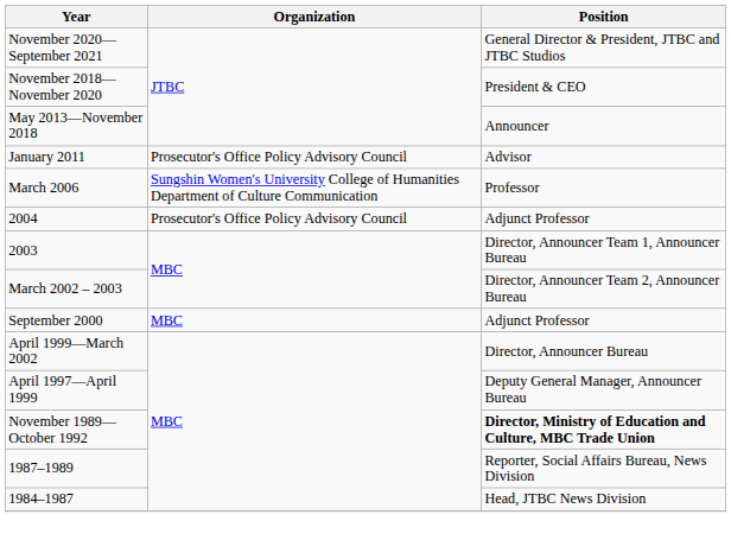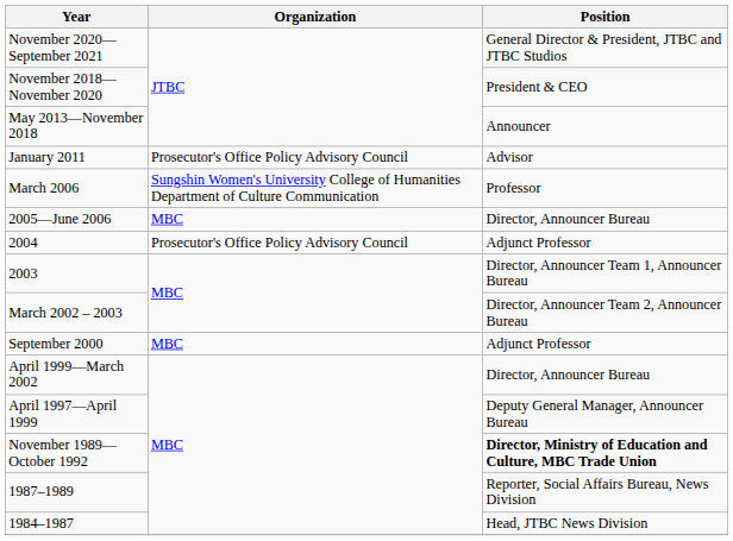 <table class="wikitable" style="width:50em;">
 <tr>
 <th>Year</th>
 <th>Organization</th>
 <th>Position</th>
 </tr>
 <tr>
 <td>November 2020—September 2021</td>
 <td rowspan="3"><a href='#'>JTBC</a></td>
 <td>General Director & President, JTBC and JTBC Studios</td>
 </tr>
 <tr>
 <td>November 2018—November 2020</td>
 <td>President & CEO</td>
 </tr>
 <tr>
 <td>May 2013—November 2018</td>
 <td>Announcer</td>
 </tr>
 <tr>
 <td>January 2011</td>
 <td>Prosecutor's Office Policy Advisory Council</td>
 <td>Advisor</td>
 </tr>
 <tr>
 <td>March 2006</td>
 <td><a href='#'>Sungshin Women's University</a> College of Humanities Department of Culture Communication</td>
 <td>Professor</td>
+</tr>
+<tr>
+<td>2005—June 2006</td>
+<td><a href='#'>MBC</a></td>
+<td>Director, Announcer Bureau</td>
 </tr>
 <tr>
 <td>2004</td>
 <td>Prosecutor's Office Policy Advisory Council</td>
 <td>Adjunct Professor</td>
 </tr>
 <tr>
 <td>2003</td>
 <td rowspan="2"><a href='#'>MBC</a></td>
 <td>Director, Announcer Team 1, Announcer Bureau</td>
 </tr>
 <tr>
 <td>March 2002 – 2003</td>
 <td>Director, Announcer Team 2, Announcer Bureau</td>
 </tr>
 <tr>
 <td>September 2000</td>
 <td><a href='#'>MBC</a></td>
 <td>Adjunct Professor</td>
 </tr>
 <tr>
 <td>April 1999—March 2002</td>
 <td rowspan="5"><a href='#'>MBC</a></td>
 <td>Director, Announcer Bureau</td>
 </tr>
 <tr>
 <td>April 1997—April 1999</td>
 <td>Deputy General Manager, Announcer Bureau</td>
 </tr>
 <tr>
 <td>November 1989—October 1992</td>
 <td><strong>Director, Ministry of Education and Culture, MBC Trade Union</strong></td>
 </tr>
 <tr>
 <td>1987–1989</td>
 <td>Reporter, Social Affairs Bureau, News Division</td>
 </tr>
 <tr>
 <td>1984–1987</td>
 <td>Head, JTBC News Division</td>
 </tr>
 <tr>
 </tr>
 </table>
